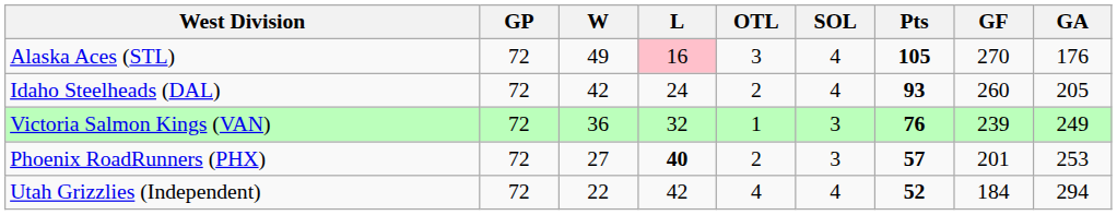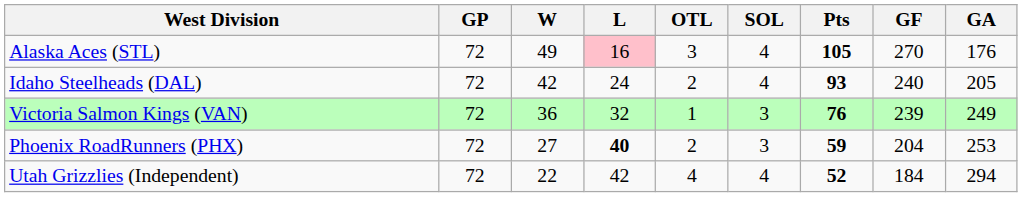 <table class="wikitable" style="text-align:center">
 <tr>
 <th bgcolor="#DDDDFF" width="30%">West Division</th>
 <th bgcolor="#DDDDFF" width="5%">GP</th>
 <th bgcolor="#DDDDFF" width="5%">W</th>
 <th bgcolor="#DDDDFF" width="5%">L</th>
 <th bgcolor="#DDDDFF" width="5%">OTL</th>
 <th bgcolor="#DDDDFF" width="5%">SOL</th>
 <th bgcolor="#DDDDFF" width="5%">Pts</th>
 <th bgcolor="#DDDDFF" width="5%">GF</th>
 <th bgcolor="#DDDDFF" width="5%">GA</th>
 </tr>
 <tr>
 <td align=left><a href='#'>Alaska Aces</a> (<a href='#'>STL</a>)</td>
 <td>72</td>
 <td>49</td>
 <td style="background: pink;">16</td>
 <td>3</td>
 <td>4</td>
 <td><strong>105</strong></td>
 <td>270</td>
 <td>176</td>
 </tr>
 <tr>
 <td align=left><a href='#'>Idaho Steelheads</a> (<a href='#'>DAL</a>)</td>
 <td>72</td>
 <td>42</td>
 <td>24</td>
 <td>2</td>
 <td>4</td>
 <td><strong>93</strong></td>
-<td>260</td>
+<td>240</td>
 <td>205</td>
 </tr>
 <tr bgcolor="#bbffbb">
 <td align=left><a href='#'>Victoria Salmon Kings</a> (<a href='#'>VAN</a>)</td>
 <td>72</td>
 <td>36</td>
 <td>32</td>
 <td>1</td>
 <td>3</td>
 <td><strong>76</strong></td>
 <td>239</td>
 <td>249</td>
 </tr>
 <tr>
 <td align=left><a href='#'>Phoenix RoadRunners</a> (<a href='#'>PHX</a>)</td>
 <td>72</td>
 <td>27</td>
 <td><strong>40</strong></td>
 <td>2</td>
 <td>3</td>
-<td><strong>57</strong></td>
-<td>201</td>
+<td><strong>59</strong></td>
+<td>204</td>
 <td>253</td>
 </tr>
 <tr>
 <td align=left><a href='#'>Utah Grizzlies</a> (Independent)</td>
 <td>72</td>
 <td>22</td>
 <td>42</td>
 <td>4</td>
 <td>4</td>
 <td><strong>52</strong></td>
 <td>184</td>
 <td>294</td>
 </tr>
 </table>
